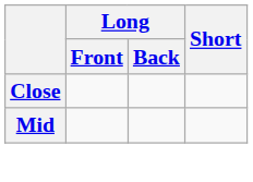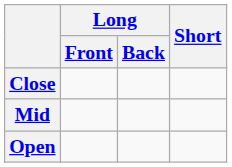 <table class="wikitable">
 <tr>
 <th rowspan="2"></th>
 <th colspan="2"><a href='#'>Long</a></th>
 <th rowspan="2"><a href='#'>Short</a></th>
 </tr>
 <tr>
 <th><a href='#'>Front</a></th>
 <th><a href='#'>Back</a></th>
 </tr>
 <tr>
 <th><a href='#'>Close</a></th>
 <td align="center"></td>
 <td align="center"></td>
 <td></td>
 </tr>
 <tr>
 <th><a href='#'>Mid</a></th>
 <td></td>
 <td></td>
 <td align="center"></td>
 </tr>
+<tr>
+<th><a href='#'>Open</a></th>
+<td align="center"></td>
+<td align="center"></td>
+<td align="center"></td>
+</tr>
 </table>
